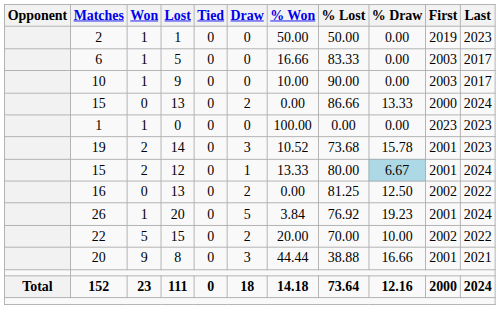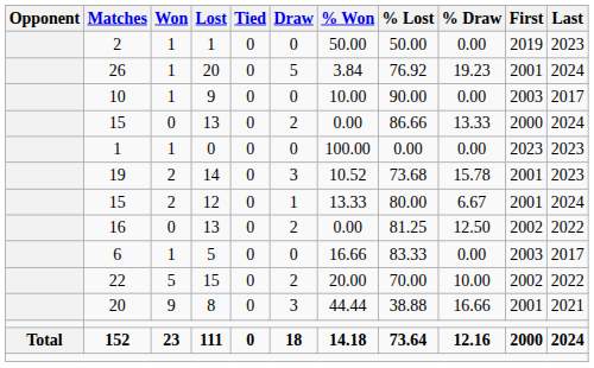 <table class="wikitable plainrowheaders sortable" style="text-align:center">
 <tr>
 <th scope="col">Opponent</th>
 <th scope="col"><a href='#'>Matches</a></th>
 <th scope="col"><a href='#'>Won</a></th>
 <th scope="col"><a href='#'>Lost</a></th>
 <th scope="col"><a href='#'>Tied</a></th>
 <th scope="col"><a href='#'>Draw</a></th>
 <th scope="col"><a href='#'>% Won</a></th>
 <th scope="col">% Lost</th>
 <th scope="col">% Draw</th>
 <th scope="col">First</th>
 <th scope="col">Last</th>
 </tr>
 <tr>
 <th scope="row"></th>
 <td>2</td>
 <td>1</td>
 <td>1</td>
 <td>0</td>
 <td>0</td>
 <td>50.00</td>
 <td>50.00</td>
 <td>0.00</td>
 <td>2019</td>
 <td>2023</td>
 </tr>
 <tr>
 <th scope="row"></th>
-<td>6</td>
+<td>26</td>
 <td>1</td>
+<td>20</td>
+<td>0</td>
 <td>5</td>
-<td>0</td>
-<td>0</td>
-<td>16.66</td>
-<td>83.33</td>
-<td>0.00</td>
-<td>2003</td>
-<td>2017</td>
+<td>3.84</td>
+<td>76.92</td>
+<td>19.23</td>
+<td>2001</td>
+<td>2024</td>
 </tr>
 <tr>
 <th scope="row"></th>
 <td>10</td>
 <td>1</td>
 <td>9</td>
 <td>0</td>
 <td>0</td>
 <td>10.00</td>
 <td>90.00</td>
 <td>0.00</td>
 <td>2003</td>
 <td>2017</td>
 </tr>
 <tr>
 <th scope="row"></th>
 <td>15</td>
 <td>0</td>
 <td>13</td>
 <td>0</td>
 <td>2</td>
 <td>0.00</td>
 <td>86.66</td>
 <td>13.33</td>
 <td>2000</td>
 <td>2024</td>
 </tr>
 <tr>
 <th scope="row"></th>
 <td>1</td>
 <td>1</td>
 <td>0</td>
 <td>0</td>
 <td>0</td>
 <td>100.00</td>
 <td>0.00</td>
 <td>0.00</td>
 <td>2023</td>
 <td>2023</td>
 </tr>
 <tr>
 <th scope="row"></th>
 <td>19</td>
 <td>2</td>
 <td>14</td>
 <td>0</td>
 <td>3</td>
 <td>10.52</td>
 <td>73.68</td>
 <td>15.78</td>
 <td>2001</td>
 <td>2023</td>
 </tr>
 <tr>
 <th scope="row"></th>
 <td>15</td>
 <td>2</td>
 <td>12</td>
 <td>0</td>
 <td>1</td>
 <td>13.33</td>
 <td>80.00</td>
-<td style="background: lightblue;">6.67</td>
+<td>6.67</td>
 <td>2001</td>
 <td>2024</td>
 </tr>
 <tr>
 <th scope="row"></th>
 <td>16</td>
 <td>0</td>
 <td>13</td>
 <td>0</td>
 <td>2</td>
 <td>0.00</td>
 <td>81.25</td>
 <td>12.50</td>
 <td>2002</td>
 <td>2022</td>
 </tr>
 <tr>
 <th scope="row"></th>
-<td>26</td>
+<td>6</td>
 <td>1</td>
-<td>20</td>
+<td>5</td>
 <td>0</td>
-<td>5</td>
-<td>3.84</td>
-<td>76.92</td>
-<td>19.23</td>
-<td>2001</td>
-<td>2024</td>
+<td>0</td>
+<td>16.66</td>
+<td>83.33</td>
+<td>0.00</td>
+<td>2003</td>
+<td>2017</td>
 </tr>
 <tr>
 <th scope="row"></th>
 <td>22</td>
 <td>5</td>
 <td>15</td>
 <td>0</td>
 <td>2</td>
 <td>20.00</td>
 <td>70.00</td>
 <td>10.00</td>
 <td>2002</td>
 <td>2022</td>
 </tr>
 <tr>
 <th scope="row"></th>
 <td>20</td>
 <td>9</td>
 <td>8</td>
 <td>0</td>
 <td>3</td>
 <td>44.44</td>
 <td>38.88</td>
 <td>16.66</td>
 <td>2001</td>
 <td>2021</td>
 </tr>
 <tr>
 <td></td>
 </tr>
 <tr class="sortbottom">
 <th scope="row" style="text-align:center"><strong>Total</strong></th>
 <td><strong>152</strong></td>
 <td><strong>23</strong></td>
 <td><strong>111</strong></td>
 <td><strong>0</strong></td>
 <td><strong>18</strong></td>
 <td><strong>14.18</strong></td>
 <td><strong>73.64</strong></td>
 <td><strong>12.16</strong></td>
 <td><strong>2000</strong></td>
 <td><strong>2024</strong></td>
 </tr>
 <tr>
 <td colspan=11></td>
 </tr>
 </table>
